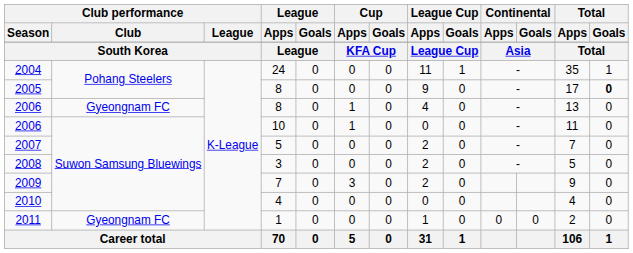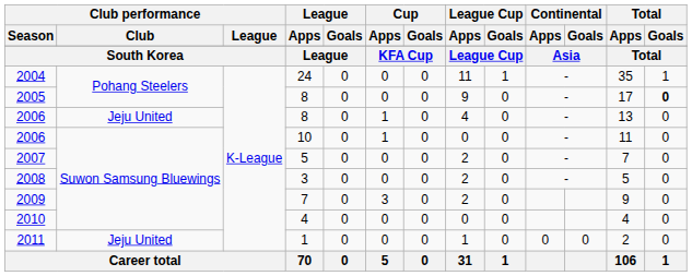 <table class="wikitable" style="text-align:center">
 <tr>
 <th colspan=3>Club performance</th>
 <th colspan=2>League</th>
 <th colspan=2>Cup</th>
 <th colspan=2>League Cup</th>
 <th colspan=2>Continental</th>
 <th colspan=2>Total</th>
 </tr>
 <tr>
 <th>Season</th>
 <th>Club</th>
 <th>League</th>
 <th>Apps</th>
 <th>Goals</th>
 <th>Apps</th>
 <th>Goals</th>
 <th>Apps</th>
 <th>Goals</th>
 <th>Apps</th>
 <th>Goals</th>
 <th>Apps</th>
 <th>Goals</th>
 </tr>
 <tr>
 </tr>
 <tr>
 <th colspan=3>South Korea</th>
 <th colspan=2>League</th>
 <th colspan=2><a href='#'>KFA Cup</a></th>
 <th colspan=2><a href='#'>League Cup</a></th>
 <th colspan=2><a href='#'>Asia</a></th>
 <th colspan=2>Total</th>
 </tr>
 <tr>
 <td><a href='#'>2004</a></td>
 <td rowspan="2"><a href='#'>Pohang Steelers</a></td>
 <td rowspan="9"><a href='#'>K-League</a></td>
 <td>24</td>
 <td>0</td>
 <td>0</td>
 <td>0</td>
 <td>11</td>
 <td>1</td>
 <td colspan="2">-</td>
 <td>35</td>
 <td>1</td>
 </tr>
 <tr>
 <td><a href='#'>2005</a></td>
 <td>8</td>
 <td>0</td>
 <td>0</td>
 <td>0</td>
 <td>9</td>
 <td>0</td>
 <td colspan="2">-</td>
 <td>17</td>
 <td><strong>0</strong></td>
 </tr>
 <tr>
 <td><a href='#'>2006</a></td>
-<td><a href='#'>Gyeongnam FC</a></td>
+<td><a href='#'>Jeju United</a></td>
 <td>8</td>
 <td>0</td>
 <td>1</td>
 <td>0</td>
 <td>4</td>
 <td>0</td>
 <td colspan="2">-</td>
 <td>13</td>
 <td>0</td>
 </tr>
 <tr>
 <td><a href='#'>2006</a></td>
 <td rowspan="5"><a href='#'>Suwon Samsung Bluewings</a></td>
 <td>10</td>
 <td>0</td>
 <td>1</td>
 <td>0</td>
 <td>0</td>
 <td>0</td>
 <td colspan="2">-</td>
 <td>11</td>
 <td>0</td>
 </tr>
 <tr>
 <td><a href='#'>2007</a></td>
 <td>5</td>
 <td>0</td>
 <td>0</td>
 <td>0</td>
 <td>2</td>
 <td>0</td>
 <td colspan="2">-</td>
 <td>7</td>
 <td>0</td>
 </tr>
 <tr>
 <td><a href='#'>2008</a></td>
 <td>3</td>
 <td>0</td>
 <td>0</td>
 <td>0</td>
 <td>2</td>
 <td>0</td>
 <td colspan="2">-</td>
 <td>5</td>
 <td>0</td>
 </tr>
 <tr>
 <td><a href='#'>2009</a></td>
 <td>7</td>
 <td>0</td>
 <td>3</td>
 <td>0</td>
 <td>2</td>
 <td>0</td>
 <td></td>
 <td></td>
 <td>9</td>
 <td>0</td>
 </tr>
 <tr>
 <td><a href='#'>2010</a></td>
 <td>4</td>
 <td>0</td>
 <td>0</td>
 <td>0</td>
 <td>0</td>
 <td>0</td>
 <td></td>
 <td></td>
 <td>4</td>
 <td>0</td>
 </tr>
 <tr>
 <td><a href='#'>2011</a></td>
-<td><a href='#'>Gyeongnam FC</a></td>
+<td><a href='#'>Jeju United</a></td>
 <td>1</td>
 <td>0</td>
 <td>0</td>
 <td>0</td>
 <td>1</td>
 <td>0</td>
 <td>0</td>
 <td>0</td>
 <td>2</td>
 <td>0</td>
 </tr>
 <tr>
 <th colspan=3>Career total</th>
 <th>70</th>
 <th>0</th>
 <th>5</th>
 <th>0</th>
 <th>31</th>
 <th>1</th>
 <th></th>
 <th></th>
 <th>106</th>
 <th>1</th>
 </tr>
 </table>
